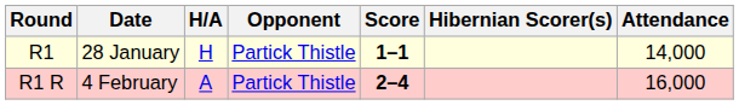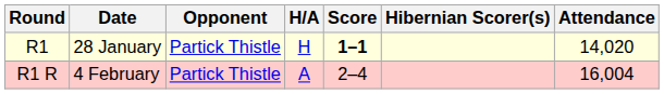 <table class="wikitable" style="text-align:center">
 <tr>
 <th>Round</th>
 <th>Date</th>
+<th>Opponent</th>
 <th>H/A</th>
-<th>Opponent</th>
 <th>Score</th>
 <th>Hibernian Scorer(s)</th>
 <th>Attendance</th>
 </tr>
 <tr bgcolor=#FFFFDD>
 <td>R1</td>
 <td align=left>28 January</td>
+<td align=left><a href='#'>Partick Thistle</a></td>
 <td><a href='#'>H</a></td>
-<td align=left><a href='#'>Partick Thistle</a></td>
 <td><strong>1–1</strong></td>
 <td align=left></td>
-<td>14,000</td>
+<td>14,020</td>
 </tr>
 <tr bgcolor=#FFCCCC>
 <td>R1 R</td>
 <td align=left>4 February</td>
+<td align=left><a href='#'>Partick Thistle</a></td>
 <td><a href='#'>A</a></td>
-<td align=left><a href='#'>Partick Thistle</a></td>
-<td><strong>2–4</strong></td>
+<td>2–4</td>
 <td align=left></td>
-<td>16,000</td>
+<td>16,004</td>
 </tr>
 </table>
